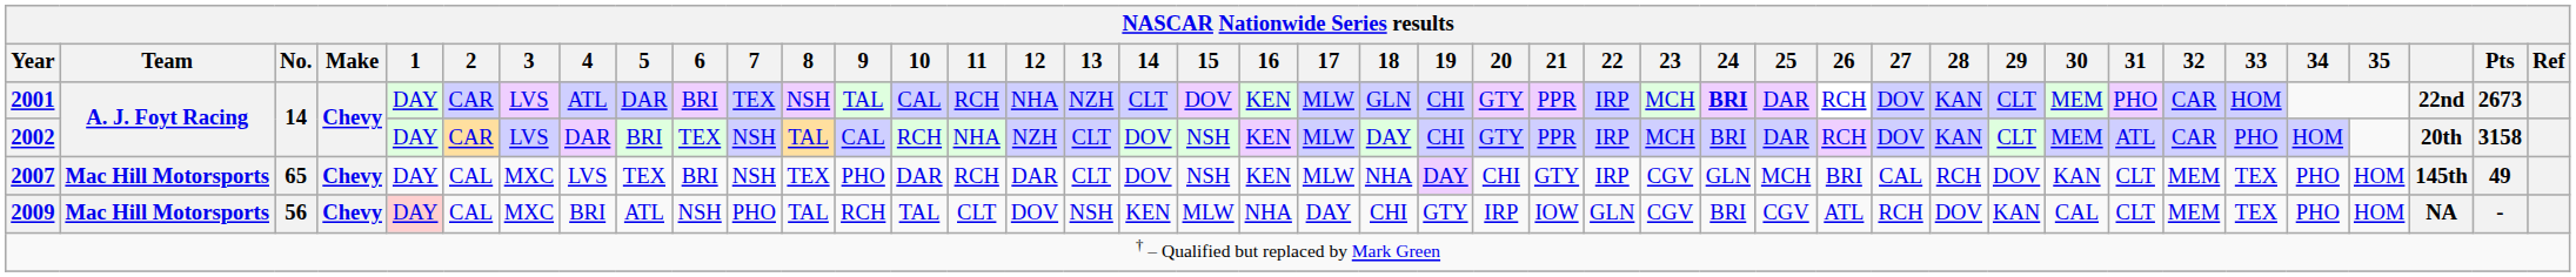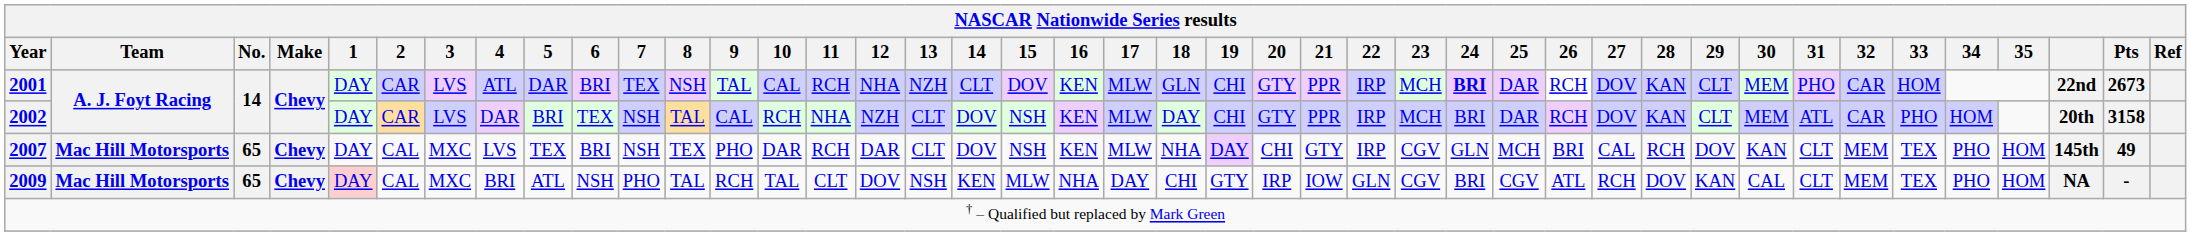 <table class="wikitable" style="text-align:center; font-size:75%">
 <tr>
 <th colspan=42><a href='#'>NASCAR</a> <a href='#'>Nationwide Series</a> results</th>
 </tr>
 <tr>
 <th>Year</th>
 <th>Team</th>
 <th>No.</th>
 <th>Make</th>
 <th>1</th>
 <th>2</th>
 <th>3</th>
 <th>4</th>
 <th>5</th>
 <th>6</th>
 <th>7</th>
 <th>8</th>
 <th>9</th>
 <th>10</th>
 <th>11</th>
 <th>12</th>
 <th>13</th>
 <th>14</th>
 <th>15</th>
 <th>16</th>
 <th>17</th>
 <th>18</th>
 <th>19</th>
 <th>20</th>
 <th>21</th>
 <th>22</th>
 <th>23</th>
 <th>24</th>
 <th>25</th>
 <th>26</th>
 <th>27</th>
 <th>28</th>
 <th>29</th>
 <th>30</th>
 <th>31</th>
 <th>32</th>
 <th>33</th>
 <th>34</th>
 <th>35</th>
 <th></th>
 <th>Pts</th>
 <th>Ref</th>
 </tr>
 <tr>
 <th><a href='#'>2001</a></th>
 <th rowspan=2 nowrap><a href='#'>A. J. Foyt Racing</a></th>
 <th rowspan=2>14</th>
 <th rowspan=2><a href='#'>Chevy</a></th>
 <td style="background:#DFFFDF;"><a href='#'>DAY</a><br></td>
 <td style="background:#CFCFFF;"><a href='#'>CAR</a><br></td>
 <td style="background:#EFCFFF;"><a href='#'>LVS</a><br></td>
 <td style="background:#CFCFFF;"><a href='#'>ATL</a><br></td>
 <td style="background:#CFCFFF;"><a href='#'>DAR</a><br></td>
 <td style="background:#EFCFFF;"><a href='#'>BRI</a><br></td>
 <td style="background:#CFCFFF;"><a href='#'>TEX</a><br></td>
 <td style="background:#EFCFFF;"><a href='#'>NSH</a><br></td>
 <td style="background:#DFFFDF;"><a href='#'>TAL</a><br></td>
 <td style="background:#CFCFFF;"><a href='#'>CAL</a><br></td>
 <td style="background:#CFCFFF;"><a href='#'>RCH</a><br></td>
 <td style="background:#CFCFFF;"><a href='#'>NHA</a><br></td>
 <td style="background:#CFCFFF;"><a href='#'>NZH</a><br></td>
 <td style="background:#CFCFFF;"><a href='#'>CLT</a><br></td>
 <td style="background:#EFCFFF;"><a href='#'>DOV</a><br></td>
 <td style="background:#DFFFDF;"><a href='#'>KEN</a><br></td>
 <td style="background:#CFCFFF;"><a href='#'>MLW</a><br></td>
 <td style="background:#CFCFFF;"><a href='#'>GLN</a><br></td>
 <td style="background:#CFCFFF;"><a href='#'>CHI</a><br></td>
 <td style="background:#EFCFFF;"><a href='#'>GTY</a><br></td>
 <td style="background:#EFCFFF;"><a href='#'>PPR</a><br></td>
 <td style="background:#CFCFFF;"><a href='#'>IRP</a><br></td>
 <td style="background:#DFFFDF;"><a href='#'>MCH</a><br></td>
 <td style="background:#EFCFFF;"><strong><a href='#'>BRI</a><br></strong></td>
 <td style="background:#EFCFFF;"><a href='#'>DAR</a><br></td>
 <td style="background:#FFFFFF;"><a href='#'>RCH</a><br></td>
 <td style="background:#CFCFFF;"><a href='#'>DOV</a><br></td>
 <td style="background:#CFCFFF;"><a href='#'>KAN</a><br></td>
 <td style="background:#CFCFFF;"><a href='#'>CLT</a><br></td>
 <td style="background:#DFFFDF;"><a href='#'>MEM</a><br></td>
 <td style="background:#EFCFFF;"><a href='#'>PHO</a><br></td>
 <td style="background:#CFCFFF;"><a href='#'>CAR</a><br></td>
 <td style="background:#CFCFFF;"><a href='#'>HOM</a><br></td>
 <td colspan=2></td>
 <th>22nd</th>
 <th>2673</th>
 <th></th>
 </tr>
 <tr>
 <th><a href='#'>2002</a></th>
 <td style="background:#DFFFDF;"><a href='#'>DAY</a><br></td>
 <td style="background:#FFDF9F;"><a href='#'>CAR</a><br></td>
 <td style="background:#CFCFFF;"><a href='#'>LVS</a><br></td>
 <td style="background:#EFCFFF;"><a href='#'>DAR</a><br></td>
 <td style="background:#DFFFDF;"><a href='#'>BRI</a><br></td>
 <td style="background:#DFFFDF;"><a href='#'>TEX</a><br></td>
 <td style="background:#CFCFFF;"><a href='#'>NSH</a><br></td>
 <td style="background:#FFDF9F;"><a href='#'>TAL</a><br></td>
 <td style="background:#CFCFFF;"><a href='#'>CAL</a><br></td>
 <td style="background:#DFFFDF;"><a href='#'>RCH</a><br></td>
 <td style="background:#DFFFDF;"><a href='#'>NHA</a><br></td>
 <td style="background:#CFCFFF;"><a href='#'>NZH</a><br></td>
 <td style="background:#CFCFFF;"><a href='#'>CLT</a><br></td>
 <td style="background:#DFFFDF;"><a href='#'>DOV</a><br></td>
 <td style="background:#DFFFDF;"><a href='#'>NSH</a><br></td>
 <td style="background:#EFCFFF;"><a href='#'>KEN</a><br></td>
 <td style="background:#CFCFFF;"><a href='#'>MLW</a><br></td>
 <td style="background:#DFFFDF;"><a href='#'>DAY</a><br></td>
 <td style="background:#CFCFFF;"><a href='#'>CHI</a><br></td>
 <td style="background:#CFCFFF;"><a href='#'>GTY</a><br></td>
 <td style="background:#CFCFFF;"><a href='#'>PPR</a><br></td>
 <td style="background:#CFCFFF;"><a href='#'>IRP</a><br></td>
 <td style="background:#CFCFFF;"><a href='#'>MCH</a><br></td>
 <td style="background:#CFCFFF;"><a href='#'>BRI</a><br></td>
 <td style="background:#CFCFFF;"><a href='#'>DAR</a><br></td>
 <td style="background:#EFCFFF;"><a href='#'>RCH</a><br></td>
 <td style="background:#CFCFFF;"><a href='#'>DOV</a><br></td>
 <td style="background:#CFCFFF;"><a href='#'>KAN</a><br></td>
 <td style="background:#DFFFDF;"><a href='#'>CLT</a><br></td>
 <td style="background:#CFCFFF;"><a href='#'>MEM</a><br></td>
 <td style="background:#CFCFFF;"><a href='#'>ATL</a><br></td>
 <td style="background:#CFCFFF;"><a href='#'>CAR</a><br></td>
 <td style="background:#CFCFFF;"><a href='#'>PHO</a><br></td>
 <td style="background:#CFCFFF;"><a href='#'>HOM</a><br></td>
 <td></td>
 <th>20th</th>
 <th>3158</th>
 <th></th>
 </tr>
 <tr>
 <th><a href='#'>2007</a></th>
 <th nowrap><a href='#'>Mac Hill Motorsports</a></th>
 <th>65</th>
 <th><a href='#'>Chevy</a></th>
 <td><a href='#'>DAY</a></td>
 <td><a href='#'>CAL</a></td>
 <td><a href='#'>MXC</a></td>
 <td><a href='#'>LVS</a></td>
 <td><a href='#'>TEX</a></td>
 <td><a href='#'>BRI</a></td>
 <td><a href='#'>NSH</a></td>
 <td><a href='#'>TEX</a></td>
 <td><a href='#'>PHO</a></td>
 <td><a href='#'>DAR</a></td>
 <td><a href='#'>RCH</a></td>
 <td><a href='#'>DAR</a></td>
 <td><a href='#'>CLT</a></td>
 <td><a href='#'>DOV</a></td>
 <td><a href='#'>NSH</a></td>
 <td><a href='#'>KEN</a></td>
 <td><a href='#'>MLW</a></td>
 <td><a href='#'>NHA</a></td>
 <td style="background:#EFCFFF;"><a href='#'>DAY</a><br></td>
 <td><a href='#'>CHI</a></td>
 <td><a href='#'>GTY</a></td>
 <td><a href='#'>IRP</a></td>
 <td><a href='#'>CGV</a></td>
 <td><a href='#'>GLN</a></td>
 <td><a href='#'>MCH</a></td>
 <td><a href='#'>BRI</a></td>
 <td><a href='#'>CAL</a></td>
 <td><a href='#'>RCH</a></td>
 <td><a href='#'>DOV</a></td>
 <td><a href='#'>KAN</a></td>
 <td><a href='#'>CLT</a></td>
 <td><a href='#'>MEM</a></td>
 <td><a href='#'>TEX</a></td>
 <td><a href='#'>PHO</a></td>
 <td><a href='#'>HOM</a></td>
 <th>145th</th>
 <th>49</th>
 <th></th>
 </tr>
 <tr>
 <th><a href='#'>2009</a></th>
 <th nowrap><a href='#'>Mac Hill Motorsports</a></th>
-<th>56</th>
+<th>65</th>
 <th><a href='#'>Chevy</a></th>
 <td style="background:#FFCFCF;"><a href='#'>DAY</a><br></td>
 <td><a href='#'>CAL</a></td>
 <td><a href='#'>MXC</a></td>
 <td><a href='#'>BRI</a></td>
 <td><a href='#'>ATL</a></td>
 <td><a href='#'>NSH</a></td>
 <td><a href='#'>PHO</a></td>
 <td><a href='#'>TAL</a></td>
 <td><a href='#'>RCH</a></td>
 <td><a href='#'>TAL</a></td>
 <td><a href='#'>CLT</a></td>
 <td><a href='#'>DOV</a></td>
 <td><a href='#'>NSH</a></td>
 <td><a href='#'>KEN</a></td>
 <td><a href='#'>MLW</a></td>
 <td><a href='#'>NHA</a></td>
 <td><a href='#'>DAY</a></td>
 <td><a href='#'>CHI</a></td>
 <td><a href='#'>GTY</a></td>
 <td><a href='#'>IRP</a></td>
 <td><a href='#'>IOW</a></td>
 <td><a href='#'>GLN</a></td>
 <td><a href='#'>CGV</a></td>
 <td><a href='#'>BRI</a></td>
 <td><a href='#'>CGV</a></td>
 <td><a href='#'>ATL</a></td>
 <td><a href='#'>RCH</a></td>
 <td><a href='#'>DOV</a></td>
 <td><a href='#'>KAN</a></td>
 <td><a href='#'>CAL</a></td>
 <td><a href='#'>CLT</a></td>
 <td><a href='#'>MEM</a></td>
 <td><a href='#'>TEX</a></td>
 <td><a href='#'>PHO</a></td>
 <td><a href='#'>HOM</a></td>
 <th>NA</th>
 <th>-</th>
 <th></th>
 </tr>
 <tr>
 <td colspan=42><small><sup>†</sup> – Qualified but replaced by <a href='#'>Mark Green</a></small></td>
 </tr>
 </table>
